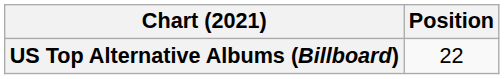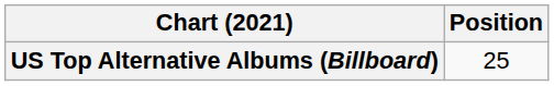 <table class="wikitable plainrowheaders" style="text-align:center;">
 <tr>
 <th scope="col">Chart (2021)</th>
 <th scope="col">Position</th>
 </tr>
 <tr>
 <th scope="row">US Top Alternative Albums (<em>Billboard</em>)</th>
-<td>22</td>
+<td>25</td>
 </tr>
 </table>
